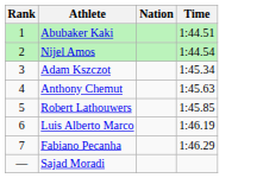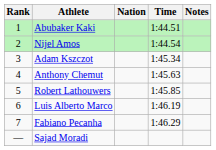 <table class="wikitable sortable" style="text-align:center">
 <tr>
 <th>Rank</th>
 <th>Athlete</th>
 <th>Nation</th>
 <th>Time</th>
+<th>Notes</th>
 </tr>
 <tr bgcolor=bbf3bb>
 <td>1</td>
 <td align=left><a href='#'>Abubaker Kaki</a></td>
 <td align=left></td>
 <td>1:44.51</td>
+<td></td>
 </tr>
 <tr bgcolor=bbf3bb>
 <td>2</td>
 <td align=left><a href='#'>Nijel Amos</a></td>
 <td align=left></td>
 <td>1:44.54</td>
+<td></td>
 </tr>
 <tr>
 <td>3</td>
 <td align=left><a href='#'>Adam Kszczot</a></td>
 <td align=left></td>
 <td>1:45.34</td>
+<td></td>
 </tr>
 <tr>
 <td>4</td>
 <td align=left><a href='#'>Anthony Chemut</a></td>
 <td align=left></td>
 <td>1:45.63</td>
+<td></td>
 </tr>
 <tr>
 <td>5</td>
 <td align=left><a href='#'>Robert Lathouwers</a></td>
 <td align=left></td>
 <td>1:45.85</td>
+<td></td>
 </tr>
 <tr>
 <td>6</td>
 <td align=left><a href='#'>Luis Alberto Marco</a></td>
 <td align=left></td>
 <td>1:46.19</td>
+<td></td>
 </tr>
 <tr>
 <td>7</td>
 <td align=left><a href='#'>Fabiano Pecanha</a></td>
 <td align=left></td>
 <td>1:46.29</td>
+<td></td>
 </tr>
 <tr>
 <td data-sort-value=8>—</td>
 <td align=left><a href='#'>Sajad Moradi</a></td>
 <td align=left></td>
 <td data-sort-value=9:99.99></td>
+<td></td>
 </tr>
 </table>
